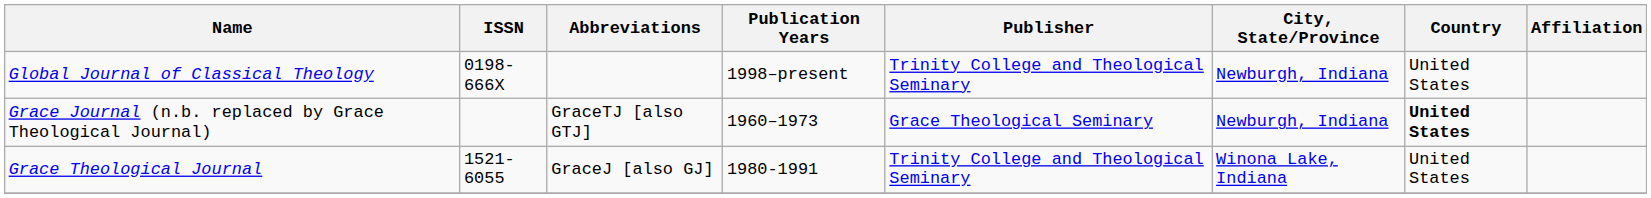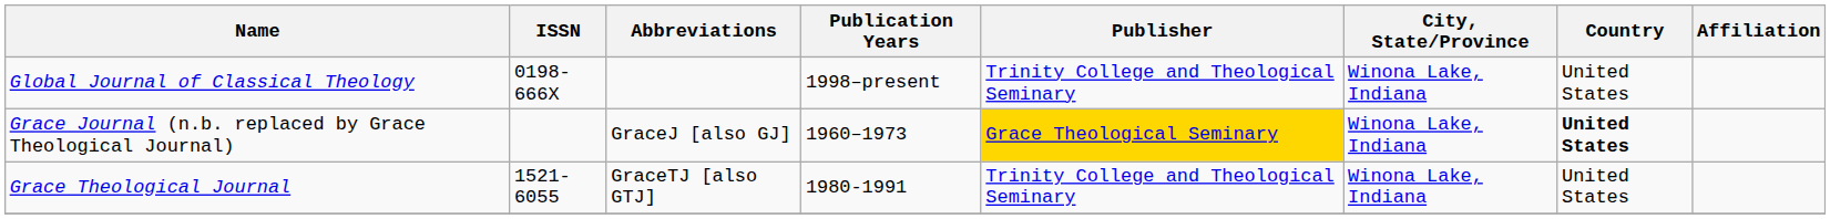 <table class="wikitable sortable" style="width: 100%;">
 <tr>
 <th>Name</th>
 <th>ISSN</th>
 <th>Abbreviations</th>
 <th>Publication Years</th>
 <th>Publisher</th>
 <th>City, State/Province</th>
 <th>Country</th>
 <th>Affiliation</th>
 </tr>
 <tr>
 <td><em><a href='#'>Global Journal of Classical Theology</a></em></td>
 <td>0198-666X</td>
 <td></td>
 <td>1998–present</td>
 <td><a href='#'>Trinity College and Theological Seminary</a></td>
-<td><a href='#'>Newburgh, Indiana</a></td>
+<td><a href='#'>Winona Lake, Indiana</a></td>
 <td>United States</td>
 <td></td>
 </tr>
 <tr>
 <td><em><a href='#'>Grace Journal</a></em> (n.b. replaced by Grace Theological Journal)</td>
 <td></td>
-<td>GraceTJ [also GTJ]</td>
+<td>GraceJ [also GJ]</td>
 <td>1960–1973</td>
-<td><a href='#'>Grace Theological Seminary</a></td>
-<td><a href='#'>Newburgh, Indiana</a></td>
+<td style="background: gold;"><a href='#'>Grace Theological Seminary</a></td>
+<td><a href='#'>Winona Lake, Indiana</a></td>
 <td><strong>United States</strong></td>
 <td></td>
 </tr>
 <tr>
 <td><em><a href='#'>Grace Theological Journal</a></em></td>
 <td>1521-6055</td>
-<td>GraceJ [also GJ]</td>
+<td>GraceTJ [also GTJ]</td>
 <td>1980-1991</td>
 <td><a href='#'>Trinity College and Theological Seminary</a></td>
 <td><a href='#'>Winona Lake, Indiana</a></td>
 <td>United States</td>
 <td></td>
 </tr>
 <tr>
 </tr>
 </table>
